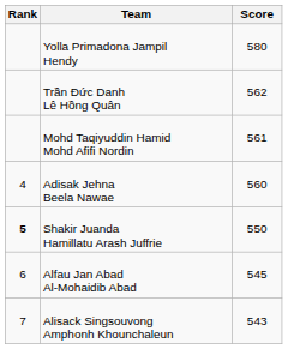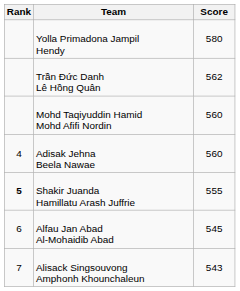 <table class=wikitable style="text-align:center">
 <tr>
 <th width=40>Rank</th>
 <th width=250>Team</th>
 <th width=60>Score</th>
 </tr>
 <tr>
 <td></td>
 <td align=left><br>Yolla Primadona Jampil<br>Hendy</td>
 <td>580</td>
 </tr>
 <tr>
 <td></td>
 <td align=left><br>Trần Đức Danh<br>Lê Hồng Quân</td>
 <td>562</td>
 </tr>
 <tr>
 <td></td>
 <td align=left><br>Mohd Taqiyuddin Hamid<br>Mohd Afifi Nordin</td>
-<td>561</td>
+<td>560</td>
 </tr>
 <tr>
 <td>4</td>
 <td align=left><br>Adisak Jehna<br>Beela Nawae</td>
 <td>560</td>
 </tr>
 <tr>
 <td><strong>5</strong></td>
 <td align=left><br>Shakir Juanda<br>Hamillatu Arash Juffrie</td>
-<td>550</td>
+<td>555</td>
 </tr>
 <tr>
 <td>6</td>
 <td align=left><br>Alfau Jan Abad<br>Al-Mohaidib Abad</td>
 <td>545</td>
 </tr>
 <tr>
 <td>7</td>
 <td align=left><br>Alisack Singsouvong<br>Amphonh Khounchaleun</td>
 <td>543</td>
 </tr>
 </table>
